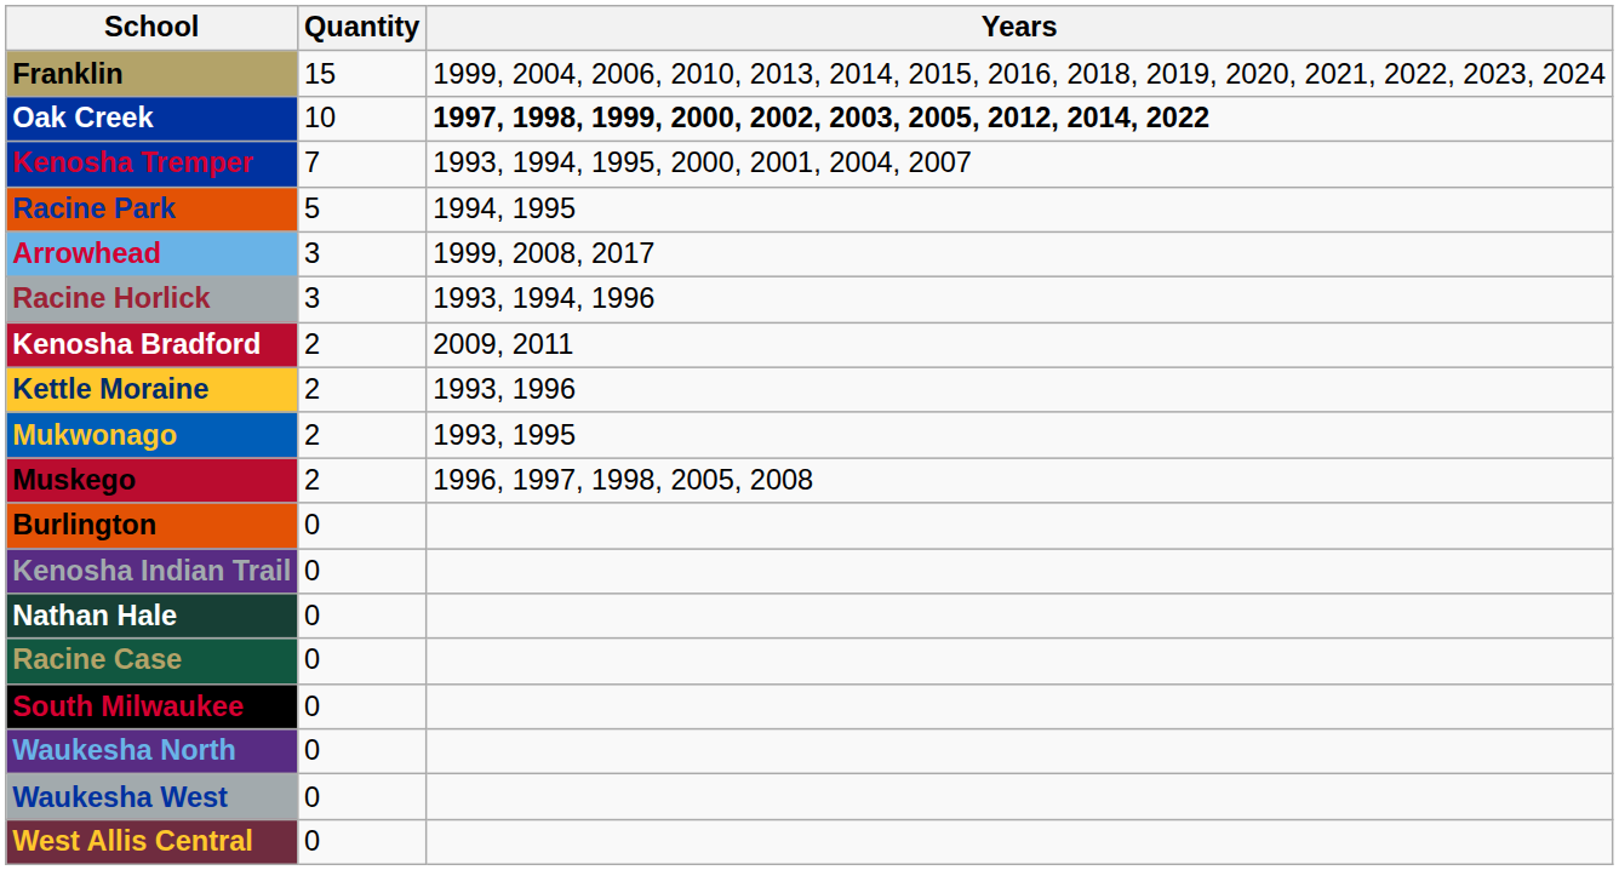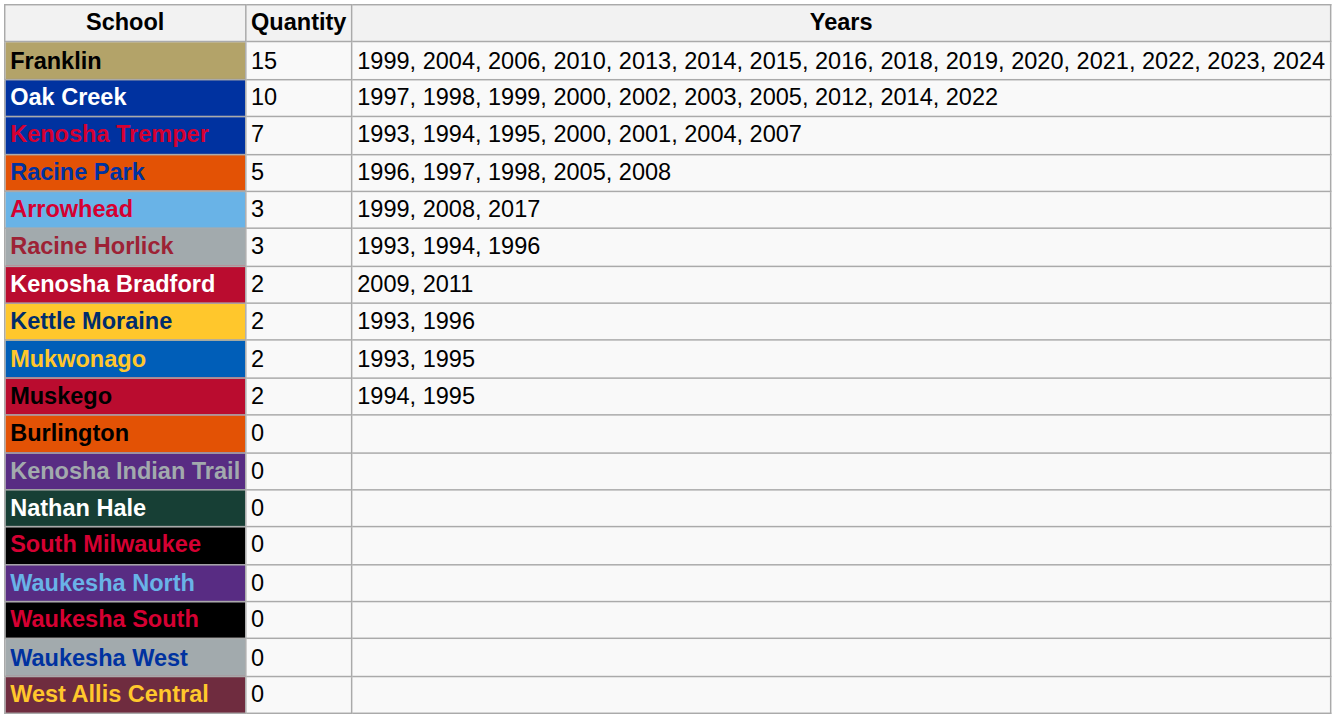 <table class="wikitable">
 <tr>
 <th>School</th>
 <th>Quantity</th>
 <th>Years</th>
 </tr>
 <tr>
 <td style="background: #b3a369; color: black"><strong>Franklin</strong></td>
 <td>15</td>
 <td>1999, 2004, 2006, 2010, 2013, 2014, 2015, 2016, 2018, 2019, 2020, 2021, 2022, 2023, 2024</td>
 </tr>
 <tr>
 <td style="background: #0032a0; color: white"><strong>Oak Creek</strong></td>
 <td>10</td>
-<td><strong>1997, 1998, 1999, 2000, 2002, 2003, 2005, 2012, 2014, 2022</strong></td>
+<td>1997, 1998, 1999, 2000, 2002, 2003, 2005, 2012, 2014, 2022</td>
 </tr>
 <tr>
 <td style="background: #0032a0; color: #d50032"><strong>Kenosha Tremper</strong></td>
 <td>7</td>
 <td>1993, 1994, 1995, 2000, 2001, 2004, 2007</td>
 </tr>
 <tr>
 <td style="background: #e35205; color: #0032a0"><strong>Racine Park</strong></td>
 <td>5</td>
-<td>1994, 1995</td>
+<td>1996, 1997, 1998, 2005, 2008</td>
 </tr>
 <tr>
 <td style="background: #69b3e7; color: #d50032"><strong>Arrowhead</strong></td>
 <td>3</td>
 <td>1999, 2008, 2017</td>
 </tr>
 <tr>
 <td style="background: #a2aaad; color: #9d2235"><strong>Racine Horlick</strong></td>
 <td>3</td>
 <td>1993, 1994, 1996</td>
 </tr>
 <tr>
 <td style="background: #ba0c2f; color: white"><strong>Kenosha Bradford</strong></td>
 <td>2</td>
 <td>2009, 2011</td>
 </tr>
 <tr>
 <td style="background: #ffc72c; color: #002d6c"><strong>Kettle Moraine</strong></td>
 <td>2</td>
 <td>1993, 1996</td>
 </tr>
 <tr>
 <td style="background: #005eb8; color: #ffc72c"><strong>Mukwonago</strong></td>
 <td>2</td>
 <td>1993, 1995</td>
 </tr>
 <tr>
 <td style="background: #ba0c2f; color: black"><strong>Muskego</strong></td>
 <td>2</td>
-<td>1996, 1997, 1998, 2005, 2008</td>
+<td>1994, 1995</td>
 </tr>
 <tr>
 <td style="background: #e35205; color: black"><strong>Burlington</strong></td>
 <td>0</td>
 <td></td>
 </tr>
 <tr>
 <td style="background: #582c83; color: #a2aaad"><strong>Kenosha Indian Trail</strong></td>
 <td>0</td>
 <td></td>
 </tr>
 <tr>
 <td style="background: #173f35; color: white"><strong>Nathan Hale</strong></td>
 <td>0</td>
 <td></td>
 </tr>
 <tr>
-<td style="background: #115740; color: #b3a369"><strong>Racine Case</strong></td>
-<td>0</td>
-<td></td>
-</tr>
-<tr>
 <td style="background: black; color: #d50032"><strong>South Milwaukee</strong></td>
 <td>0</td>
 <td></td>
 </tr>
 <tr>
 <td style="background: #582c83; color: #69b3e7"><strong>Waukesha North</strong></td>
+<td>0</td>
+<td></td>
+</tr>
+<tr>
+<td style="background: black; color: #d50032"><strong>Waukesha South</strong></td>
 <td>0</td>
 <td></td>
 </tr>
 <tr>
 <td style="background: #a2aaad; color: #0032a0"><strong>Waukesha West</strong></td>
 <td>0</td>
 <td></td>
 </tr>
 <tr>
 <td style="background: #6f2c3f; color: #ffc72c"><strong>West Allis Central</strong></td>
 <td>0</td>
 <td></td>
 </tr>
 </table>
